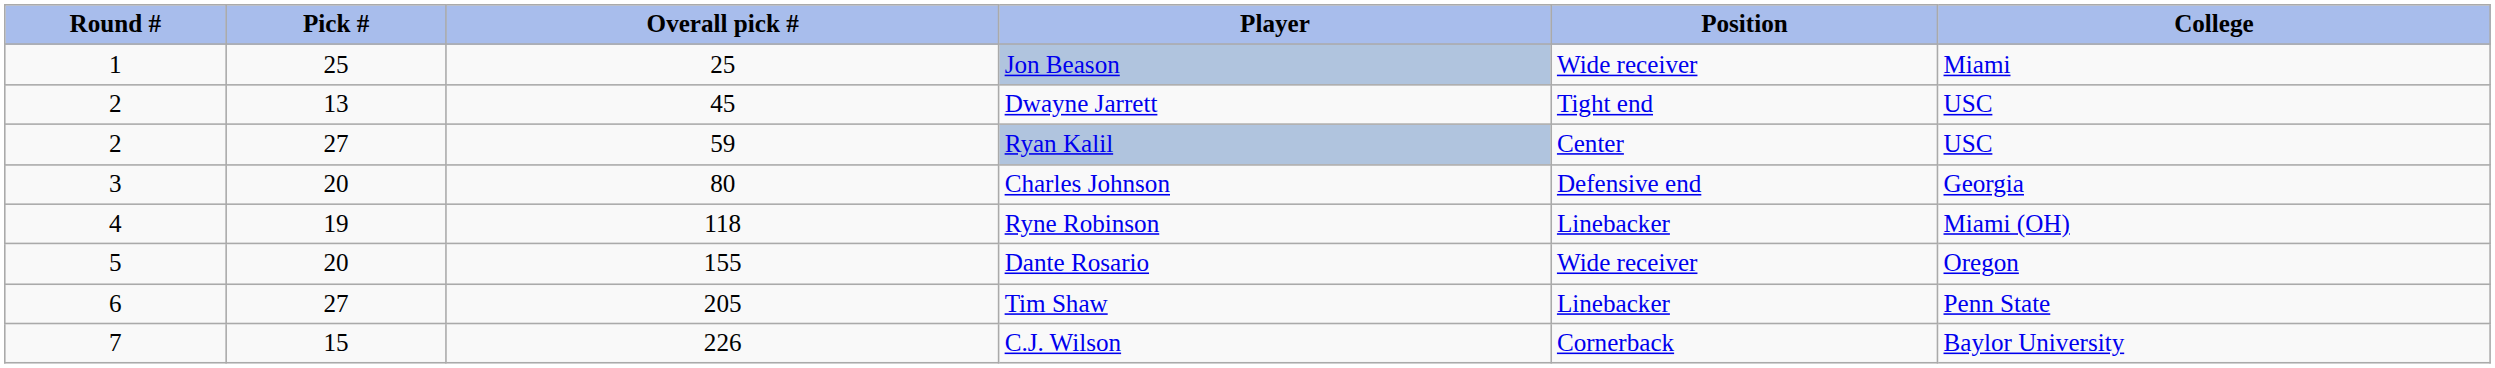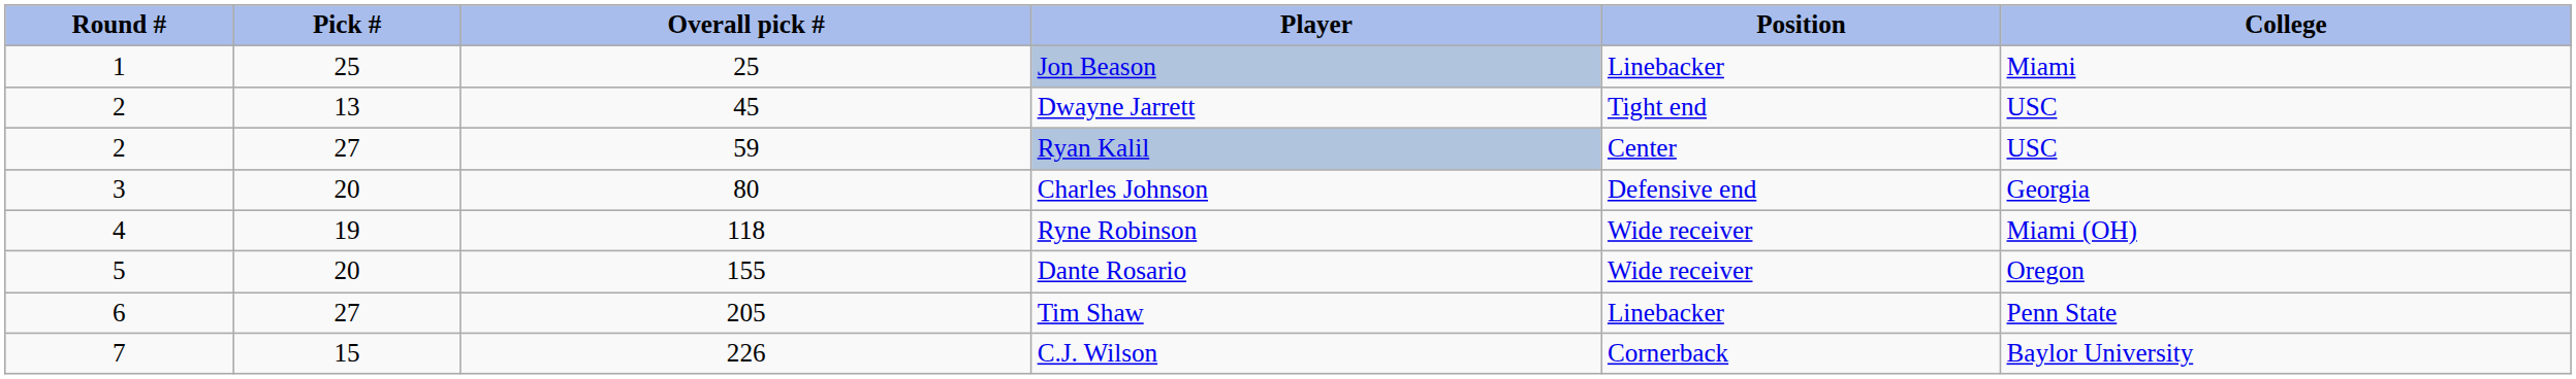 <table class="wikitable" style="width: 100%">
 <tr>
 <th style="background:#A8BDEC;" width=8%>Round #</th>
 <th width=8% style="background:#A8BDEC;">Pick #</th>
 <th width=20% style="background:#A8BDEC;">Overall pick #</th>
 <th width=20% style="background:#A8BDEC;">Player</th>
 <th width=14% style="background:#A8BDEC;">Position</th>
 <th width=20% style="background:#A8BDEC;">College</th>
 </tr>
 <tr>
 <td align=center>1</td>
 <td align=center>25</td>
 <td align=center>25</td>
 <td bgcolor=lightsteelblue><a href='#'>Jon Beason</a></td>
-<td><a href='#'>Wide receiver</a></td>
+<td><a href='#'>Linebacker</a></td>
 <td><a href='#'>Miami</a></td>
 </tr>
 <tr>
 <td align=center>2</td>
 <td align=center>13</td>
 <td align=center>45</td>
 <td><a href='#'>Dwayne Jarrett</a></td>
 <td><a href='#'>Tight end</a></td>
 <td><a href='#'>USC</a></td>
 </tr>
 <tr>
 <td align=center>2</td>
 <td align=center>27</td>
 <td align=center>59</td>
 <td bgcolor=lightsteelblue><a href='#'>Ryan Kalil</a></td>
 <td><a href='#'>Center</a></td>
 <td><a href='#'>USC</a></td>
 </tr>
 <tr>
 <td align=center>3</td>
 <td align=center>20</td>
 <td align=center>80</td>
 <td><a href='#'>Charles Johnson</a></td>
 <td><a href='#'>Defensive end</a></td>
 <td><a href='#'>Georgia</a></td>
 </tr>
 <tr>
 <td align=center>4</td>
 <td align=center>19</td>
 <td align=center>118</td>
 <td><a href='#'>Ryne Robinson</a></td>
-<td><a href='#'>Linebacker</a></td>
+<td><a href='#'>Wide receiver</a></td>
 <td><a href='#'>Miami (OH)</a></td>
 </tr>
 <tr>
 <td align=center>5</td>
 <td align=center>20</td>
 <td align=center>155</td>
 <td><a href='#'>Dante Rosario</a></td>
 <td><a href='#'>Wide receiver</a></td>
 <td><a href='#'>Oregon</a></td>
 </tr>
 <tr>
 <td align=center>6</td>
 <td align=center>27</td>
 <td align=center>205</td>
 <td><a href='#'>Tim Shaw</a></td>
 <td><a href='#'>Linebacker</a></td>
 <td><a href='#'>Penn State</a></td>
 </tr>
 <tr>
 <td align=center>7</td>
 <td align=center>15</td>
 <td align=center>226</td>
 <td><a href='#'>C.J. Wilson</a></td>
 <td><a href='#'>Cornerback</a></td>
 <td><a href='#'>Baylor University</a></td>
 </tr>
 </table>
